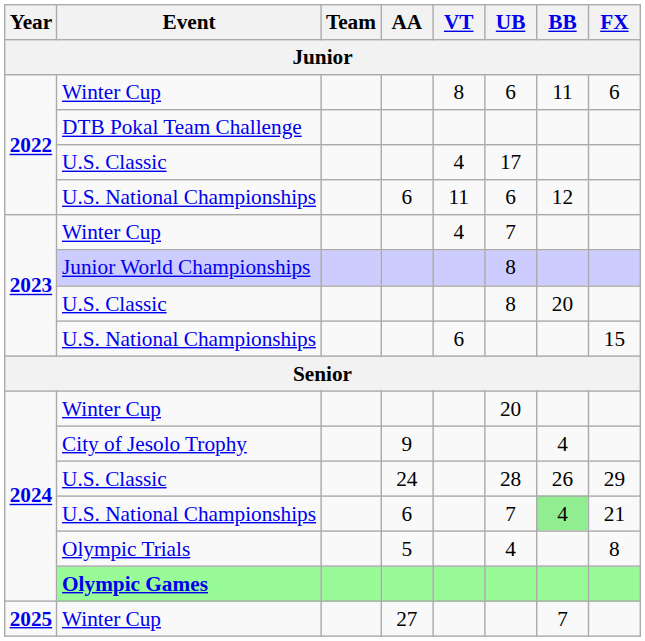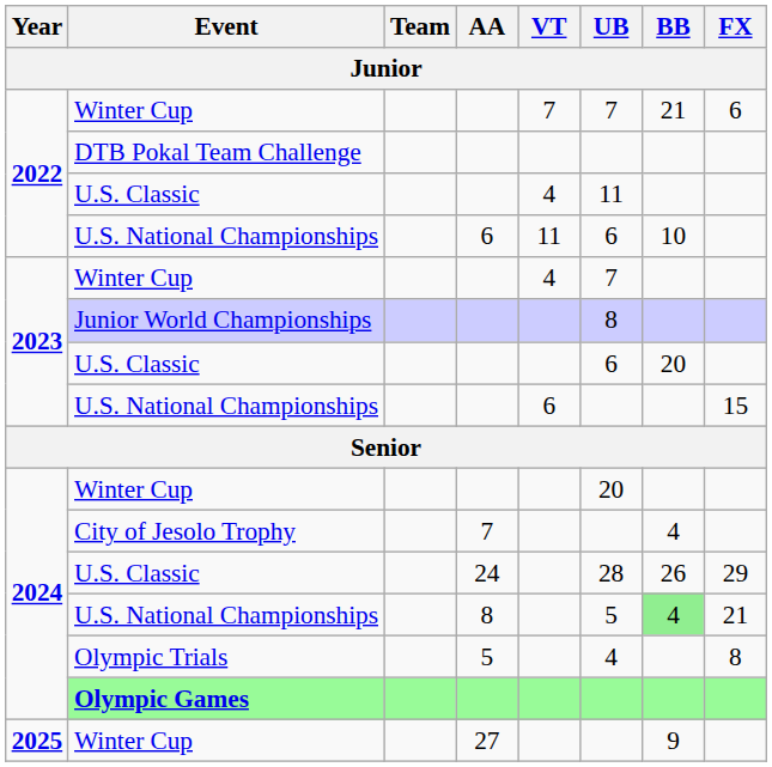 <table class="wikitable" style="text-align:center; font-size:95%;">
 <tr>
 <th align=center>Year</th>
 <th align=center>Event</th>
 <th style="width:30px;">Team</th>
 <th style="width:30px;">AA</th>
 <th style="width:30px;"><a href='#'>VT</a></th>
 <th style="width:30px;"><a href='#'>UB</a></th>
 <th style="width:30px;"><a href='#'>BB</a></th>
 <th style="width:30px;"><a href='#'>FX</a></th>
 </tr>
 <tr>
 <th colspan="8">Junior</th>
 </tr>
 <tr>
 <td rowspan="4"><strong><a href='#'>2022</a></strong></td>
 <td align=left><a href='#'>Winter Cup</a></td>
 <td></td>
 <td></td>
-<td>8</td>
-<td>6</td>
-<td>11</td>
+<td>7</td>
+<td>7</td>
+<td>21</td>
 <td>6</td>
 </tr>
 <tr>
 <td align=left><a href='#'>DTB Pokal Team Challenge</a></td>
 <td></td>
 <td></td>
 <td></td>
 <td></td>
 <td></td>
 <td></td>
 </tr>
 <tr>
 <td align=left><a href='#'>U.S. Classic</a></td>
 <td></td>
 <td></td>
 <td>4</td>
-<td>17</td>
+<td>11</td>
 <td></td>
 <td></td>
 </tr>
 <tr>
 <td align=left><a href='#'>U.S. National Championships</a></td>
 <td></td>
 <td>6</td>
 <td>11</td>
 <td>6</td>
-<td>12</td>
+<td>10</td>
 <td></td>
 </tr>
 <tr>
 <td rowspan="4"><strong><a href='#'>2023</a></strong></td>
 <td align=left><a href='#'>Winter Cup</a></td>
 <td></td>
 <td></td>
 <td>4</td>
 <td>7</td>
 <td></td>
 <td></td>
 </tr>
 <tr bgcolor=#CCCCFF>
 <td align=left><a href='#'>Junior World Championships</a></td>
 <td></td>
 <td></td>
 <td></td>
 <td>8</td>
 <td></td>
 <td></td>
 </tr>
 <tr>
 <td align=left><a href='#'>U.S. Classic</a></td>
 <td></td>
 <td></td>
 <td></td>
-<td>8</td>
+<td>6</td>
 <td>20</td>
 <td></td>
 </tr>
 <tr>
 <td align=left><a href='#'>U.S. National Championships</a></td>
 <td></td>
 <td></td>
 <td>6</td>
 <td></td>
 <td></td>
 <td>15</td>
 </tr>
 <tr>
 <th colspan="8">Senior</th>
 </tr>
 <tr>
 <td rowspan = "6"><a href='#'><strong>2024</strong></a></td>
 <td align = left><a href='#'>Winter Cup</a></td>
 <td></td>
 <td></td>
 <td></td>
 <td>20</td>
 <td></td>
 <td></td>
 </tr>
 <tr>
 <td align=left><a href='#'>City of Jesolo Trophy</a></td>
 <td></td>
-<td>9</td>
+<td>7</td>
 <td></td>
 <td></td>
 <td>4</td>
 <td></td>
 </tr>
 <tr>
 <td align=left><a href='#'>U.S. Classic</a></td>
 <td></td>
 <td>24</td>
 <td></td>
 <td>28</td>
 <td>26</td>
 <td>29</td>
 </tr>
 <tr>
 <td align=left><a href='#'>U.S. National Championships</a></td>
 <td></td>
-<td>6</td>
+<td>8</td>
 <td></td>
-<td>7</td>
+<td>5</td>
 <td style="background: lightgreen;">4</td>
 <td>21</td>
 </tr>
 <tr>
 <td align=left><a href='#'>Olympic Trials</a></td>
 <td></td>
 <td>5</td>
 <td></td>
 <td>4</td>
 <td></td>
 <td>8</td>
 </tr>
 <tr bgcolor=98FB98>
 <td align=left><strong><a href='#'>Olympic Games</a></strong></td>
 <td></td>
 <td></td>
 <td></td>
 <td></td>
 <td></td>
 <td></td>
 </tr>
 <tr>
 <td rowspan="1"><strong><a href='#'>2025</a></strong></td>
 <td align=left><a href='#'>Winter Cup</a></td>
 <td></td>
 <td>27</td>
 <td></td>
 <td></td>
-<td>7</td>
+<td>9</td>
 <td></td>
 </tr>
 </table>
